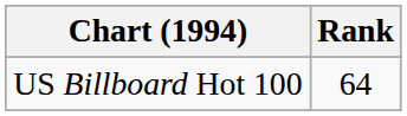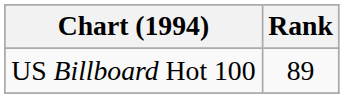 <table class="wikitable">
 <tr>
 <th align="left">Chart (1994)</th>
 <th style="text-align:center;">Rank</th>
 </tr>
 <tr>
 <td>US <em>Billboard</em> Hot 100</td>
-<td style="text-align:center;">64</td>
+<td style="text-align:center;">89</td>
 </tr>
 </table>
